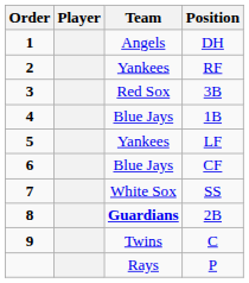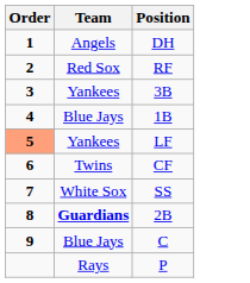 <table class="wikitable sortable plainrowheaders" style="text-align:center;">
 <tr>
 <th scope="col">Order</th>
-<th scope="col">Player</th>
 <th scope="col">Team</th>
 <th scope="col">Position</th>
 </tr>
 <tr>
 <td><strong>1</strong></td>
-<th scope="row" style="text-align:center"></th>
 <td><a href='#'>Angels</a></td>
 <td><a href='#'>DH</a></td>
 </tr>
 <tr>
 <td><strong>2</strong></td>
-<th scope="row" style="text-align:center"></th>
-<td><a href='#'>Yankees</a></td>
+<td><a href='#'>Red Sox</a></td>
 <td><a href='#'>RF</a></td>
 </tr>
 <tr>
 <td><strong>3</strong></td>
-<th scope="row" style="text-align:center"></th>
-<td><a href='#'>Red Sox</a></td>
+<td><a href='#'>Yankees</a></td>
 <td><a href='#'>3B</a></td>
 </tr>
 <tr>
 <td><strong>4</strong></td>
-<th scope="row" style="text-align:center"></th>
 <td><a href='#'>Blue Jays</a></td>
 <td><a href='#'>1B</a></td>
 </tr>
 <tr>
-<td><strong>5</strong></td>
-<th scope="row" style="text-align:center"></th>
+<td style="background: lightsalmon;"><strong>5</strong></td>
 <td><a href='#'>Yankees</a></td>
 <td><a href='#'>LF</a></td>
 </tr>
 <tr>
 <td><strong>6</strong></td>
-<th scope="row" style="text-align:center"></th>
-<td><a href='#'>Blue Jays</a></td>
+<td><a href='#'>Twins</a></td>
 <td><a href='#'>CF</a></td>
 </tr>
 <tr>
 <td><strong>7</strong></td>
-<th scope="row" style="text-align:center"></th>
 <td><a href='#'>White Sox</a></td>
 <td><a href='#'>SS</a></td>
 </tr>
 <tr>
 <td><strong>8</strong></td>
-<th scope="row" style="text-align:center"></th>
 <td><strong><a href='#'>Guardians</a></strong></td>
 <td><a href='#'>2B</a></td>
 </tr>
 <tr>
 <td><strong>9</strong></td>
-<th scope="row" style="text-align:center"></th>
-<td><a href='#'>Twins</a></td>
+<td><a href='#'>Blue Jays</a></td>
 <td><a href='#'>C</a></td>
 </tr>
 <tr>
 <td></td>
-<th scope="row" style="text-align:center"></th>
 <td><a href='#'>Rays</a></td>
 <td><a href='#'>P</a></td>
 </tr>
 </table>
